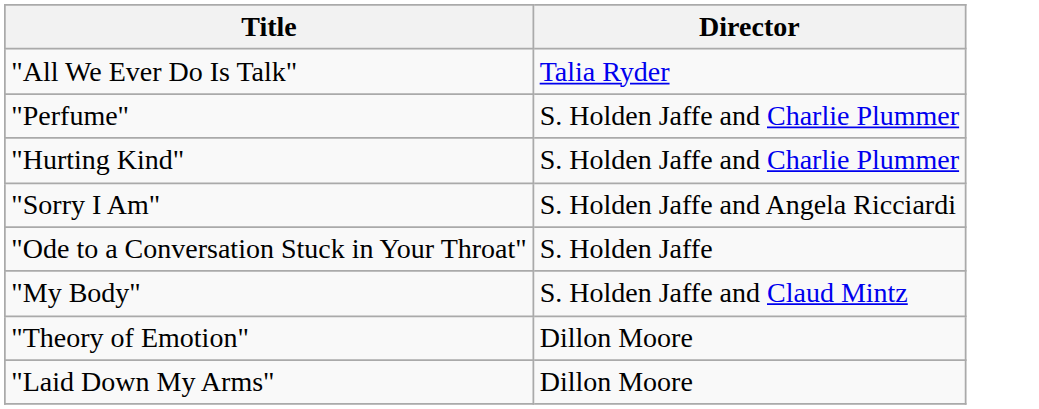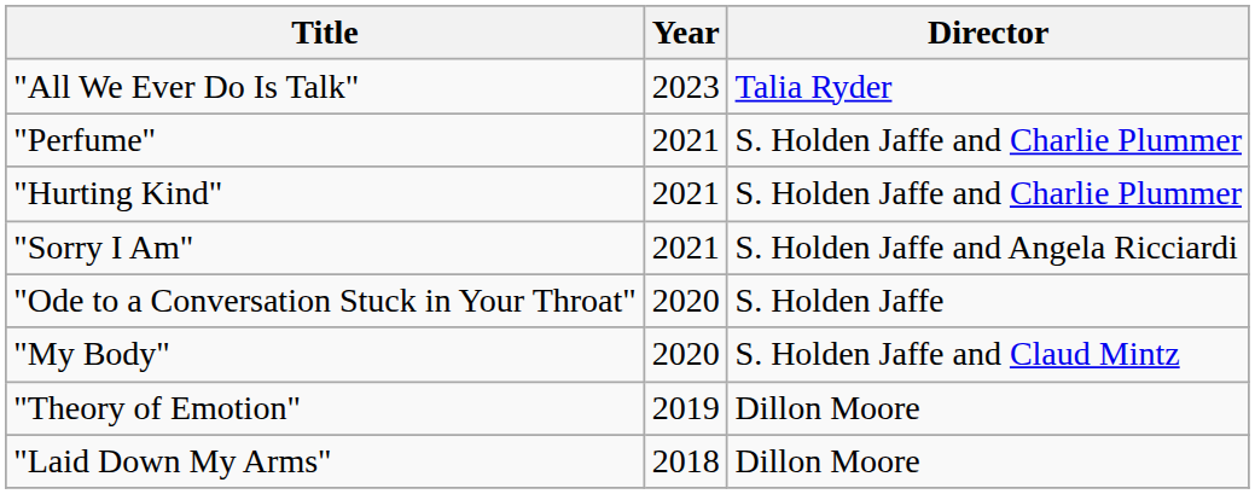 <table class="wikitable">
 <tr>
 <th>Title</th>
+<th>Year</th>
 <th>Director</th>
 </tr>
 <tr>
 <td>"All We Ever Do Is Talk"</td>
+<td>2023</td>
 <td><a href='#'>Talia Ryder</a></td>
 </tr>
 <tr>
 <td>"Perfume"</td>
+<td>2021</td>
 <td>S. Holden Jaffe and <a href='#'>Charlie Plummer</a></td>
 </tr>
 <tr>
 <td>"Hurting Kind"</td>
+<td>2021</td>
 <td>S. Holden Jaffe and <a href='#'>Charlie Plummer</a></td>
 </tr>
 <tr>
 <td>"Sorry I Am"</td>
+<td>2021</td>
 <td>S. Holden Jaffe and Angela Ricciardi</td>
 </tr>
 <tr>
 <td>"Ode to a Conversation Stuck in Your Throat"</td>
+<td>2020</td>
 <td>S. Holden Jaffe</td>
 </tr>
 <tr>
 <td>"My Body"<br></td>
+<td>2020</td>
 <td>S. Holden Jaffe and <a href='#'>Claud Mintz</a></td>
 </tr>
 <tr>
 <td>"Theory of Emotion"</td>
+<td>2019</td>
 <td>Dillon Moore</td>
 </tr>
 <tr>
 <td>"Laid Down My Arms"</td>
+<td>2018</td>
 <td>Dillon Moore</td>
 </tr>
 </table>
